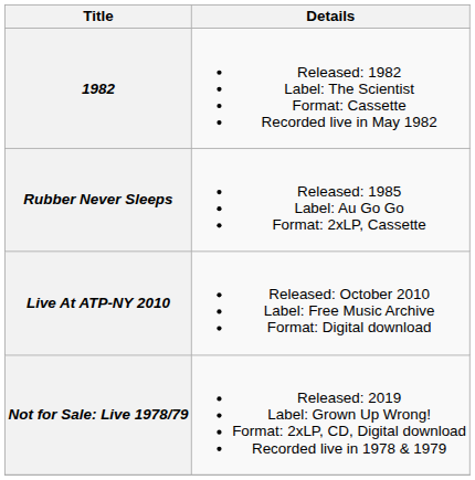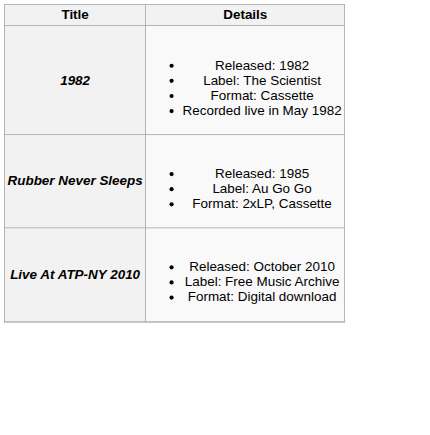 <table class="wikitable plainrowheaders" style="text-align:center;" border="1">
 <tr>
 <th>Title</th>
 <th>Details</th>
 </tr>
 <tr>
 <th scope="row"><em>1982</em></th>
 <td><br><ul><li>Released: 1982</li><li>Label: The Scientist</li><li>Format: Cassette</li><li>Recorded live in May 1982</li></ul></td>
 </tr>
 <tr>
 <th scope="row"><em>Rubber Never Sleeps</em></th>
 <td><br><ul><li>Released: 1985</li><li>Label: Au Go Go</li><li>Format: 2xLP, Cassette</li></ul></td>
 </tr>
 <tr>
 <th scope="row"><em>Live At ATP-NY 2010</em></th>
 <td><br><ul><li>Released: October 2010</li><li>Label: Free Music Archive</li><li>Format: Digital download</li></ul></td>
 </tr>
 <tr>
-<th scope="row"><em> Not for Sale: Live 1978/79</em></th>
-<td><br><ul><li>Released: 2019</li><li>Label: Grown Up Wrong!</li><li>Format: 2xLP, CD, Digital download</li><li>Recorded live in 1978 & 1979</li></ul></td>
-</tr>
-<tr>
 </tr>
 </table>
